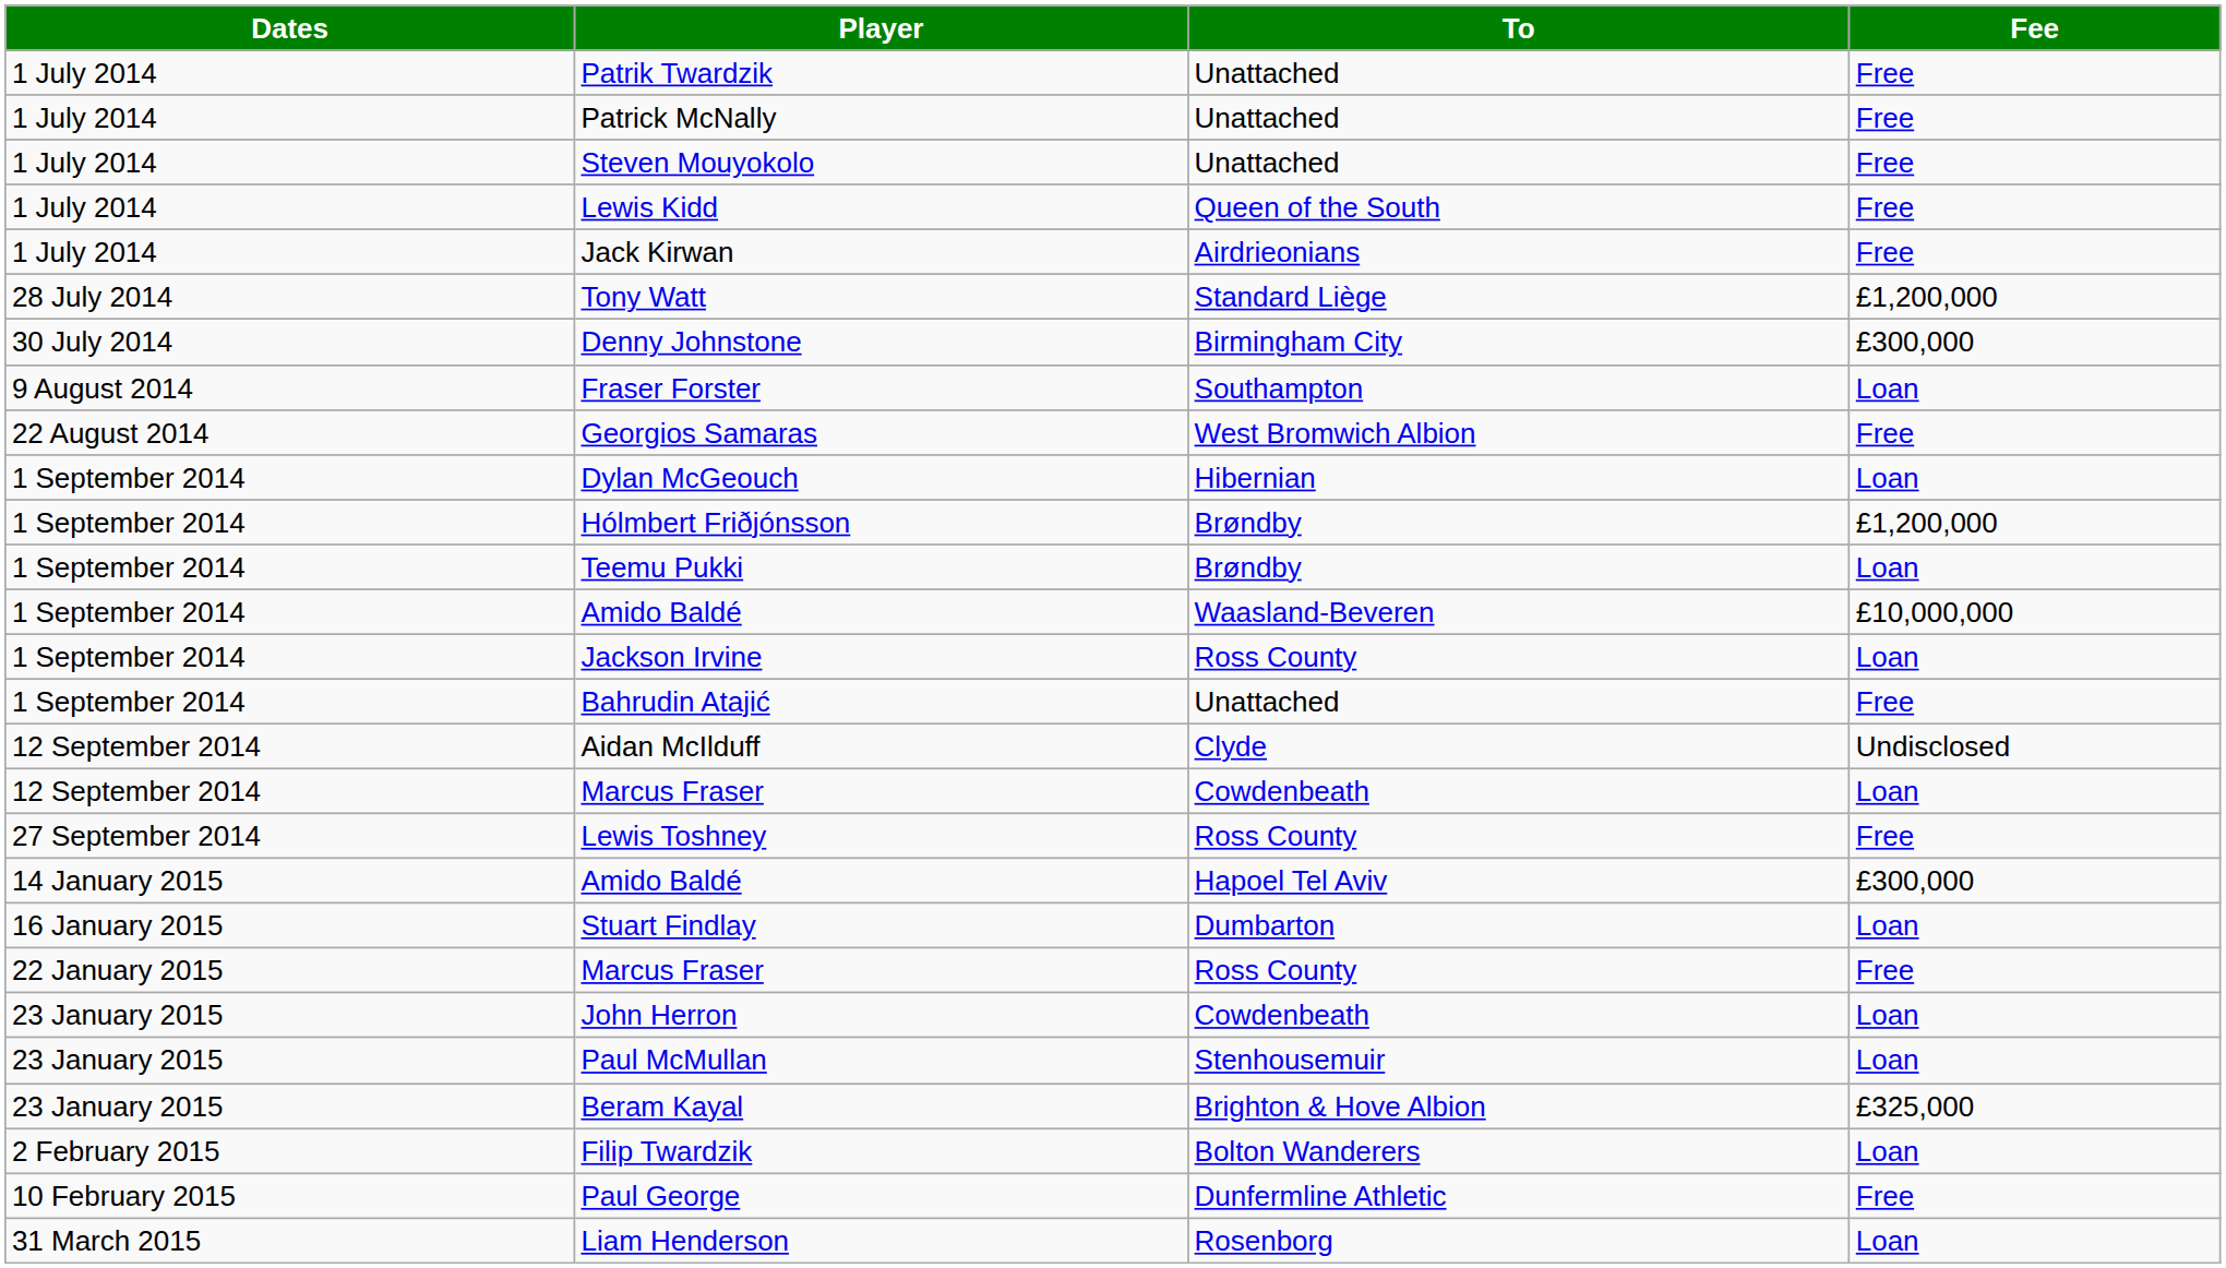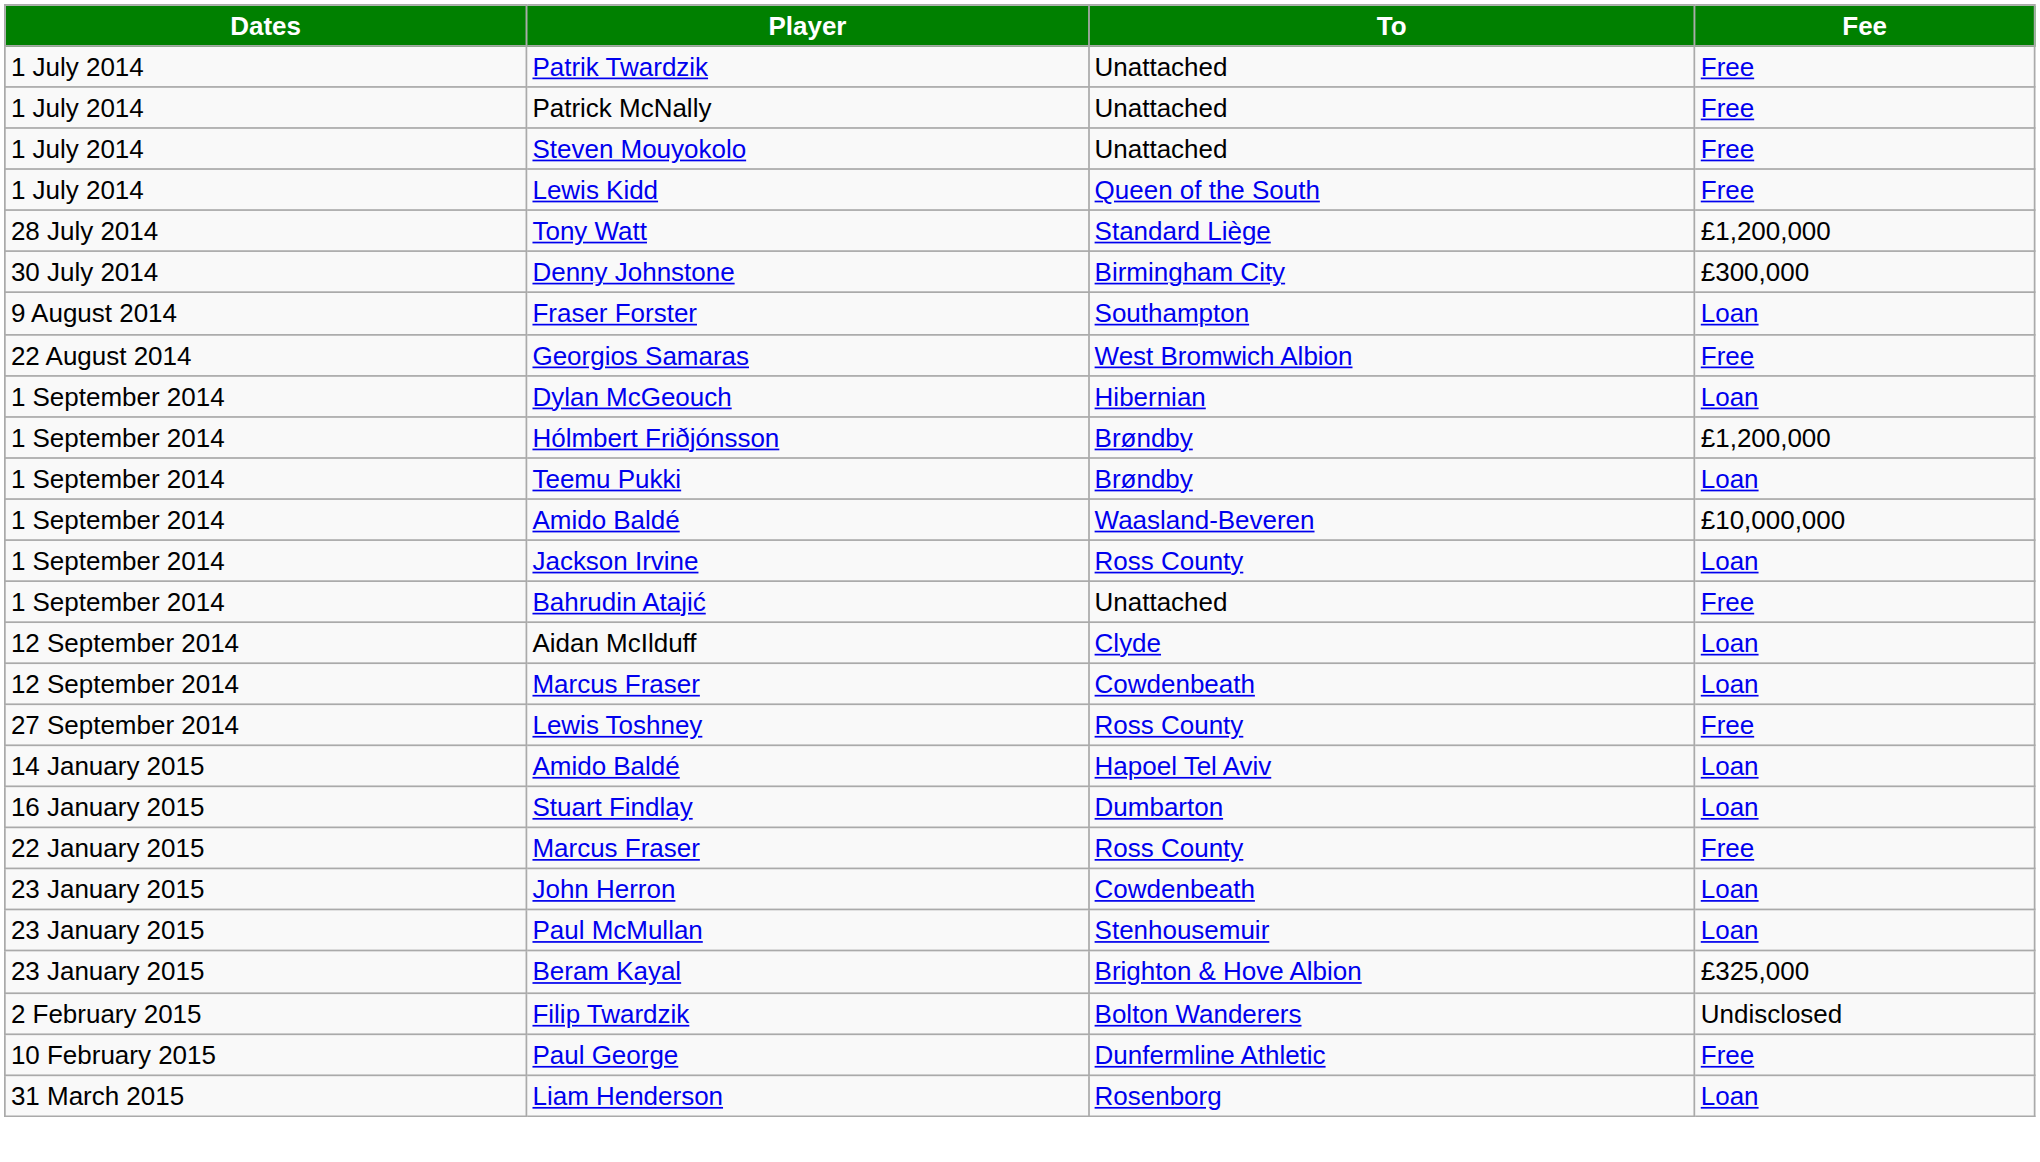 <table class="wikitable" style="font-size:95%;width:75%; text-align:left">
 <tr>
 <th style="background:#008000; color:#ffffff;" scope="col">Dates</th>
 <th style="background:#008000; color:#ffffff;" scope="col">Player</th>
 <th style="background:#008000; color:#ffffff;" scope="col">To</th>
 <th style="background:#008000; color:#ffffff;" scope="col">Fee</th>
 </tr>
 <tr>
 <td>1 July 2014</td>
 <td> <a href='#'>Patrik Twardzik</a></td>
 <td>Unattached</td>
 <td><a href='#'>Free</a></td>
 </tr>
 <tr>
 <td>1 July 2014</td>
 <td> Patrick McNally</td>
 <td>Unattached</td>
 <td><a href='#'>Free</a></td>
 </tr>
 <tr>
 <td>1 July 2014</td>
 <td> <a href='#'>Steven Mouyokolo</a></td>
 <td>Unattached</td>
 <td><a href='#'>Free</a></td>
 </tr>
 <tr>
 <td>1 July 2014</td>
 <td> <a href='#'>Lewis Kidd</a></td>
 <td> <a href='#'>Queen of the South</a></td>
-<td><a href='#'>Free</a></td>
-</tr>
-<tr>
-<td>1 July 2014</td>
-<td> Jack Kirwan</td>
-<td> <a href='#'>Airdrieonians</a></td>
 <td><a href='#'>Free</a></td>
 </tr>
 <tr>
 <td>28 July 2014</td>
 <td> <a href='#'>Tony Watt</a></td>
 <td> <a href='#'>Standard Liège</a></td>
 <td>£1,200,000</td>
 </tr>
 <tr>
 <td>30 July 2014</td>
 <td> <a href='#'>Denny Johnstone</a></td>
 <td> <a href='#'>Birmingham City</a></td>
 <td>£300,000</td>
 </tr>
 <tr>
 <td>9 August 2014</td>
 <td> <a href='#'>Fraser Forster</a></td>
 <td> <a href='#'>Southampton</a></td>
 <td><a href='#'>Loan</a></td>
 </tr>
 <tr>
 <td>22 August 2014</td>
 <td> <a href='#'>Georgios Samaras</a></td>
 <td> <a href='#'>West Bromwich Albion</a></td>
 <td><a href='#'>Free</a></td>
 </tr>
 <tr>
 <td>1 September 2014</td>
 <td> <a href='#'>Dylan McGeouch</a></td>
 <td> <a href='#'>Hibernian</a></td>
 <td><a href='#'>Loan</a></td>
 </tr>
 <tr>
 <td>1 September 2014</td>
 <td> <a href='#'>Hólmbert Friðjónsson</a></td>
 <td> <a href='#'>Brøndby</a></td>
 <td>£1,200,000</td>
 </tr>
 <tr>
 <td>1 September 2014</td>
 <td> <a href='#'>Teemu Pukki</a></td>
 <td> <a href='#'>Brøndby</a></td>
 <td><a href='#'>Loan</a></td>
 </tr>
 <tr>
 <td>1 September 2014</td>
 <td> <a href='#'>Amido Baldé</a></td>
 <td> <a href='#'>Waasland-Beveren</a></td>
 <td>£10,000,000</td>
 </tr>
 <tr>
 <td>1 September 2014</td>
 <td> <a href='#'>Jackson Irvine</a></td>
 <td> <a href='#'>Ross County</a></td>
 <td><a href='#'>Loan</a></td>
 </tr>
 <tr>
 <td>1 September 2014</td>
 <td> <a href='#'>Bahrudin Atajić</a></td>
 <td>Unattached</td>
 <td><a href='#'>Free</a></td>
 </tr>
 <tr>
 <td>12 September 2014</td>
 <td> Aidan McIlduff</td>
 <td> <a href='#'>Clyde</a></td>
-<td>Undisclosed</td>
+<td><a href='#'>Loan</a></td>
 </tr>
 <tr>
 <td>12 September 2014</td>
 <td> <a href='#'>Marcus Fraser</a></td>
 <td> <a href='#'>Cowdenbeath</a></td>
 <td><a href='#'>Loan</a></td>
 </tr>
 <tr>
 <td>27 September 2014</td>
 <td> <a href='#'>Lewis Toshney</a></td>
 <td> <a href='#'>Ross County</a></td>
 <td><a href='#'>Free</a></td>
 </tr>
 <tr>
 <td>14 January 2015</td>
 <td> <a href='#'>Amido Baldé</a></td>
 <td> <a href='#'>Hapoel Tel Aviv</a></td>
-<td>£300,000</td>
+<td><a href='#'>Loan</a></td>
 </tr>
 <tr>
 <td>16 January 2015</td>
 <td> <a href='#'>Stuart Findlay</a></td>
 <td> <a href='#'>Dumbarton</a></td>
 <td><a href='#'>Loan</a></td>
 </tr>
 <tr>
 <td>22 January 2015</td>
 <td> <a href='#'>Marcus Fraser</a></td>
 <td> <a href='#'>Ross County</a></td>
 <td><a href='#'>Free</a></td>
 </tr>
 <tr>
 <td>23 January 2015</td>
 <td> <a href='#'>John Herron</a></td>
 <td> <a href='#'>Cowdenbeath</a></td>
 <td><a href='#'>Loan</a></td>
 </tr>
 <tr>
 <td>23 January 2015</td>
 <td> <a href='#'>Paul McMullan</a></td>
 <td> <a href='#'>Stenhousemuir</a></td>
 <td><a href='#'>Loan</a></td>
 </tr>
 <tr>
 <td>23 January 2015</td>
 <td> <a href='#'>Beram Kayal</a></td>
 <td> <a href='#'>Brighton & Hove Albion</a></td>
 <td>£325,000</td>
 </tr>
 <tr>
 <td>2 February 2015</td>
 <td> <a href='#'>Filip Twardzik</a></td>
 <td> <a href='#'>Bolton Wanderers</a></td>
-<td><a href='#'>Loan</a></td>
+<td>Undisclosed</td>
 </tr>
 <tr>
 <td>10 February 2015</td>
 <td> <a href='#'>Paul George</a></td>
 <td> <a href='#'>Dunfermline Athletic</a></td>
 <td><a href='#'>Free</a></td>
 </tr>
 <tr>
 <td>31 March 2015</td>
 <td> <a href='#'>Liam Henderson</a></td>
 <td> <a href='#'>Rosenborg</a></td>
 <td><a href='#'>Loan</a></td>
 </tr>
 </table>
